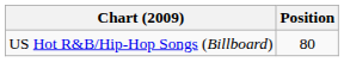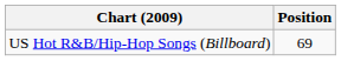 <table class="wikitable">
 <tr>
 <th>Chart (2009)</th>
 <th>Position</th>
 </tr>
 <tr>
 <td>US <a href='#'>Hot R&B/Hip-Hop Songs</a> (<em>Billboard</em>)</td>
-<td style="text-align:center">80</td>
+<td style="text-align:center">69</td>
 </tr>
 </table>
